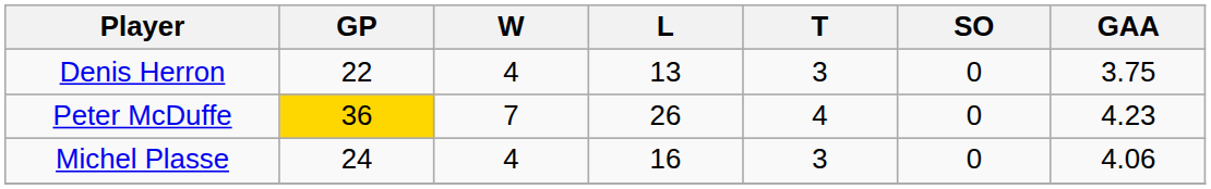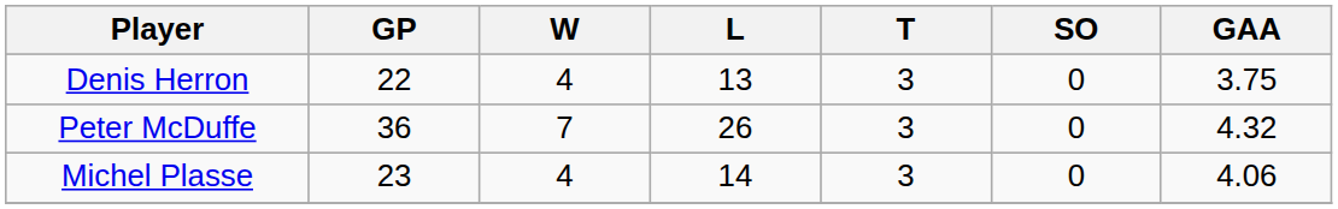 <table class="wikitable sortable">
 <tr>
 <th bgcolor="#DDDDFF" width="16%">Player</th>
 <th bgcolor="#DDDDFF" width="9%">GP</th>
 <th bgcolor="#DDDDFF" width="9%">W</th>
 <th bgcolor="#DDDDFF" width="9%">L</th>
 <th bgcolor="#DDDDFF" width="9%">T</th>
 <th bgcolor="#DDDDFF" width="9%">SO</th>
 <th bgcolor="#DDDDFF" width="9%">GAA</th>
 </tr>
 <tr align="center">
 <td><a href='#'>Denis Herron</a></td>
 <td>22</td>
 <td>4</td>
 <td>13</td>
 <td>3</td>
 <td>0</td>
 <td>3.75</td>
 </tr>
 <tr align="center">
 <td><a href='#'>Peter McDuffe</a></td>
-<td style="background: gold;">36</td>
+<td>36</td>
 <td>7</td>
 <td>26</td>
-<td>4</td>
+<td>3</td>
 <td>0</td>
-<td>4.23</td>
+<td>4.32</td>
 </tr>
 <tr align="center">
 <td><a href='#'>Michel Plasse</a></td>
-<td>24</td>
+<td>23</td>
 <td>4</td>
-<td>16</td>
+<td>14</td>
 <td>3</td>
 <td>0</td>
 <td>4.06</td>
 </tr>
 <tr align="center">
 </tr>
 <tr>
 </tr>
 </table>
